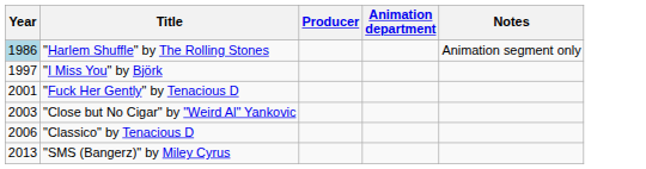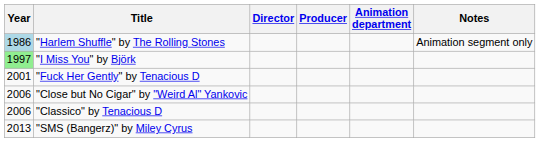 <table class="wikitable">
 <tr>
 <th>Year</th>
 <th>Title</th>
+<th><a href='#'>Director</a></th>
 <th><a href='#'>Producer</a></th>
 <th><a href='#'>Animation<br>department</a></th>
 <th>Notes</th>
 </tr>
 <tr>
 <td style="background: lightblue;">1986</td>
 <td>"<a href='#'>Harlem Shuffle</a>" by <a href='#'>The Rolling Stones</a></td>
 <td></td>
 <td></td>
+<td></td>
 <td>Animation segment only</td>
 </tr>
 <tr>
-<td>1997</td>
+<td style="background: lightgreen;">1997</td>
 <td>"<a href='#'>I Miss You</a>" by <a href='#'>Björk</a></td>
+<td></td>
 <td></td>
 <td></td>
 <td></td>
 </tr>
 <tr>
 <td>2001</td>
 <td>"<a href='#'>Fuck Her Gently</a>" by <a href='#'>Tenacious D</a></td>
 <td></td>
 <td></td>
 <td></td>
+<td></td>
 </tr>
 <tr>
-<td>2003</td>
+<td>2006</td>
 <td>"Close but No Cigar" by <a href='#'>"Weird Al" Yankovic</a></td>
+<td></td>
 <td></td>
 <td></td>
 <td></td>
 </tr>
 <tr>
 <td>2006</td>
 <td>"Classico" by <a href='#'>Tenacious D</a></td>
 <td></td>
 <td></td>
 <td></td>
+<td></td>
 </tr>
 <tr>
 <td>2013</td>
 <td>"SMS (Bangerz)" by <a href='#'>Miley Cyrus</a></td>
 <td></td>
 <td></td>
 <td></td>
+<td></td>
 </tr>
 </table>
